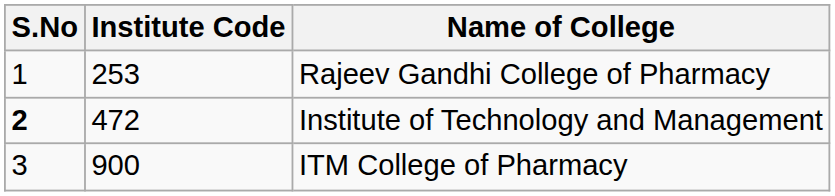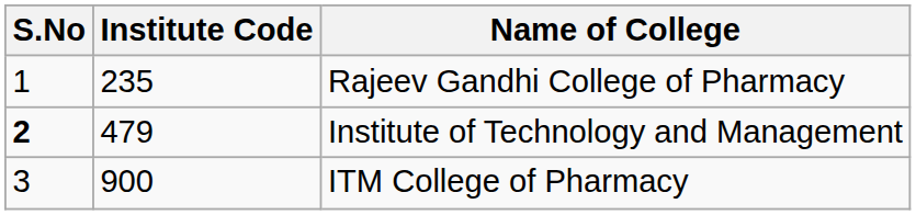 <table class="wikitable sortable">
 <tr>
 <th>S.No</th>
 <th>Institute Code</th>
 <th>Name of College</th>
 </tr>
 <tr>
 <td>1</td>
-<td>253</td>
+<td>235</td>
 <td>Rajeev Gandhi College of Pharmacy</td>
 </tr>
 <tr>
 <td><strong>2</strong></td>
-<td>472</td>
+<td>479</td>
 <td>Institute of Technology and Management</td>
 </tr>
 <tr>
 <td>3</td>
 <td>900</td>
 <td>ITM College of Pharmacy</td>
 </tr>
 </table>
